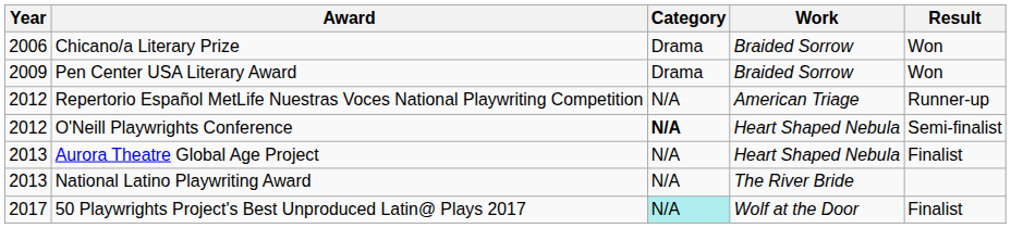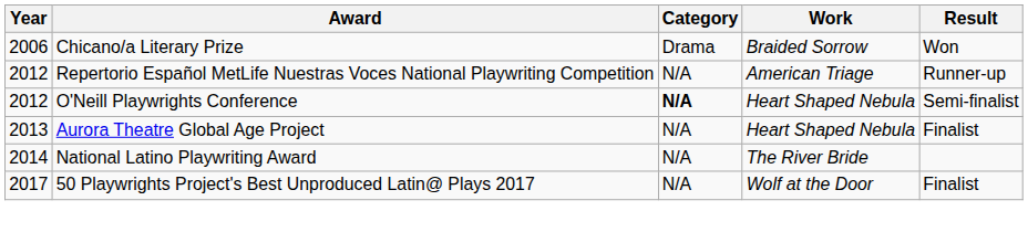 <table class="wikitable">
 <tr>
 <th>Year</th>
 <th>Award</th>
 <th>Category</th>
 <th>Work</th>
 <th>Result</th>
 </tr>
 <tr>
 <td>2006</td>
 <td>Chicano/a Literary Prize</td>
-<td>Drama</td>
-<td><em>Braided Sorrow</em></td>
-<td>Won</td>
-</tr>
-<tr>
-<td>2009</td>
-<td>Pen Center USA Literary Award</td>
 <td>Drama</td>
 <td><em>Braided Sorrow</em></td>
 <td>Won</td>
 </tr>
 <tr>
 <td>2012</td>
 <td>Repertorio Español MetLife Nuestras Voces National Playwriting Competition</td>
 <td>N/A</td>
 <td><em>American Triage</em></td>
 <td>Runner-up</td>
 </tr>
 <tr>
 <td>2012</td>
 <td>O'Neill Playwrights Conference</td>
 <td><strong>N/A</strong></td>
 <td><em>Heart Shaped Nebula</em></td>
 <td>Semi-finalist</td>
 </tr>
 <tr>
 <td>2013</td>
 <td><a href='#'>Aurora Theatre</a> Global Age Project</td>
 <td>N/A</td>
 <td><em>Heart Shaped Nebula</em></td>
 <td>Finalist</td>
 </tr>
 <tr>
-<td>2013</td>
+<td>2014</td>
 <td>National Latino Playwriting Award</td>
 <td>N/A</td>
 <td><em>The River Bride</em></td>
 <td></td>
 </tr>
 <tr>
 <td>2017</td>
 <td>50 Playwrights Project's Best Unproduced Latin@ Plays 2017</td>
-<td style="background: paleturquoise;">N/A</td>
+<td>N/A</td>
 <td><em>Wolf at the Door</em></td>
 <td>Finalist</td>
 </tr>
 </table>
